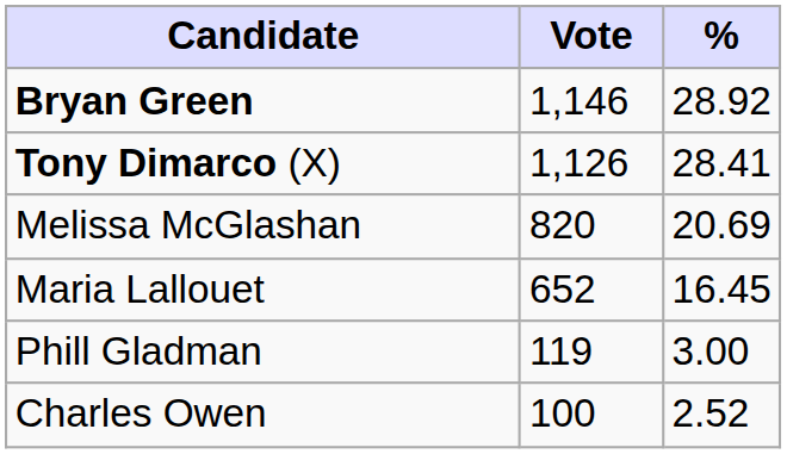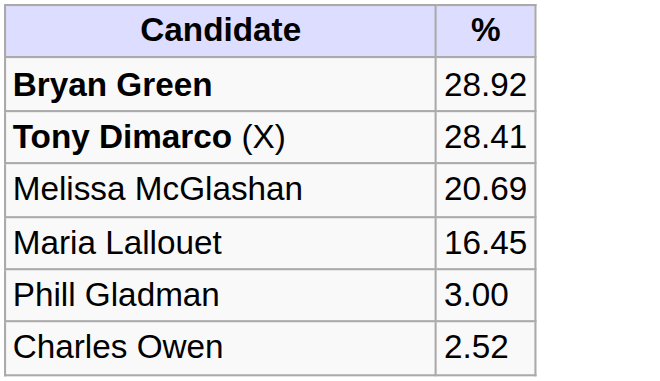 <table class="wikitable">
 <tr>
 <th style="background:#ddf; width:200px;">Candidate</th>
-<th style="background:#ddf; width:50px;">Vote</th>
 <th style="background:#ddf; width:30px;">%</th>
 </tr>
 <tr>
 <td><strong>Bryan Green</strong></td>
-<td>1,146</td>
 <td>28.92</td>
 </tr>
 <tr>
 <td><strong>Tony Dimarco</strong> (X)</td>
-<td>1,126</td>
 <td>28.41</td>
 </tr>
 <tr>
 <td>Melissa McGlashan</td>
-<td>820</td>
 <td>20.69</td>
 </tr>
 <tr>
 <td>Maria Lallouet</td>
-<td>652</td>
 <td>16.45</td>
 </tr>
 <tr>
 <td>Phill Gladman</td>
-<td>119</td>
 <td>3.00</td>
 </tr>
 <tr>
 <td>Charles Owen</td>
-<td>100</td>
 <td>2.52</td>
 </tr>
 </table>
